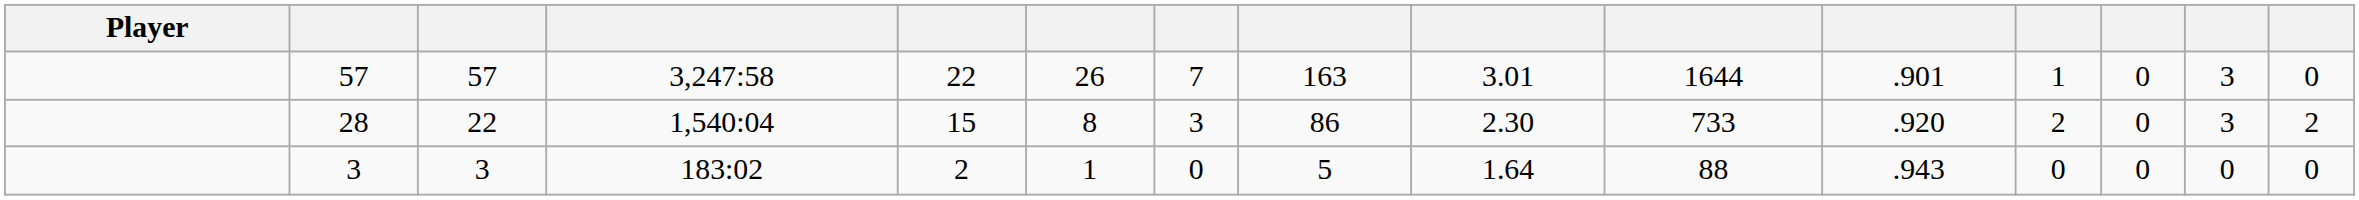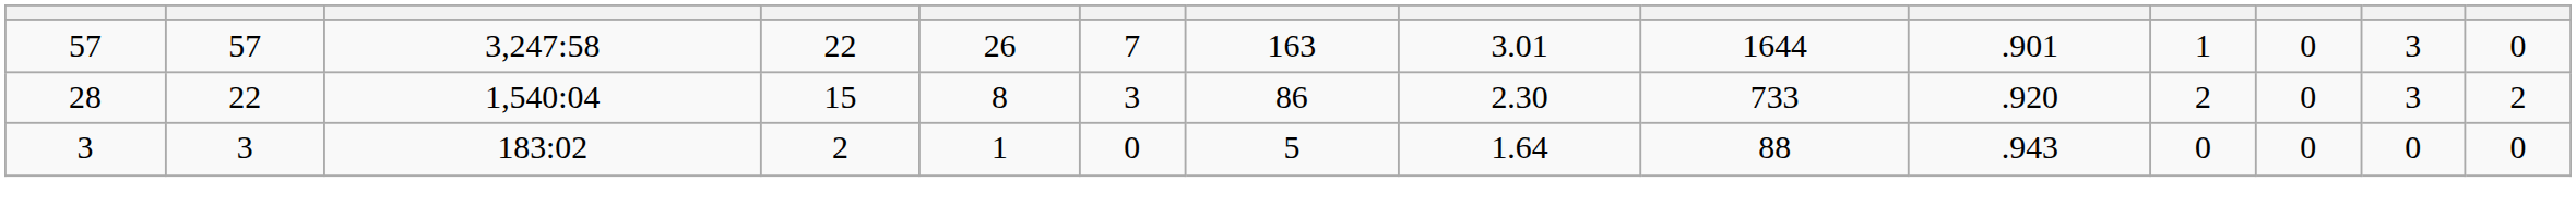 <table class="wikitable sortable" style="width:100%; text-align:center;">
 <tr style="text-align:center; background:#ddd;">
-<th>Player</th>
 <th></th>
 <th></th>
 <th></th>
 <th></th>
 <th></th>
 <th></th>
 <th></th>
 <th></th>
 <th></th>
 <th></th>
 <th></th>
 <th></th>
 <th></th>
 <th></th>
 </tr>
 <tr>
-<td></td>
 <td>57</td>
 <td>57</td>
 <td>3,247:58</td>
 <td>22</td>
 <td>26</td>
 <td>7</td>
 <td>163</td>
 <td>3.01</td>
 <td>1644</td>
 <td>.901</td>
 <td>1</td>
 <td>0</td>
 <td>3</td>
 <td>0</td>
 </tr>
 <tr>
-<td></td>
 <td>28</td>
 <td>22</td>
 <td>1,540:04</td>
 <td>15</td>
 <td>8</td>
 <td>3</td>
 <td>86</td>
 <td>2.30</td>
 <td>733</td>
 <td>.920</td>
 <td>2</td>
 <td>0</td>
 <td>3</td>
 <td>2</td>
 </tr>
 <tr>
-<td></td>
 <td>3</td>
 <td>3</td>
 <td>183:02</td>
 <td>2</td>
 <td>1</td>
 <td>0</td>
 <td>5</td>
 <td>1.64</td>
 <td>88</td>
 <td>.943</td>
 <td>0</td>
 <td>0</td>
 <td>0</td>
 <td>0</td>
 </tr>
 </table>
